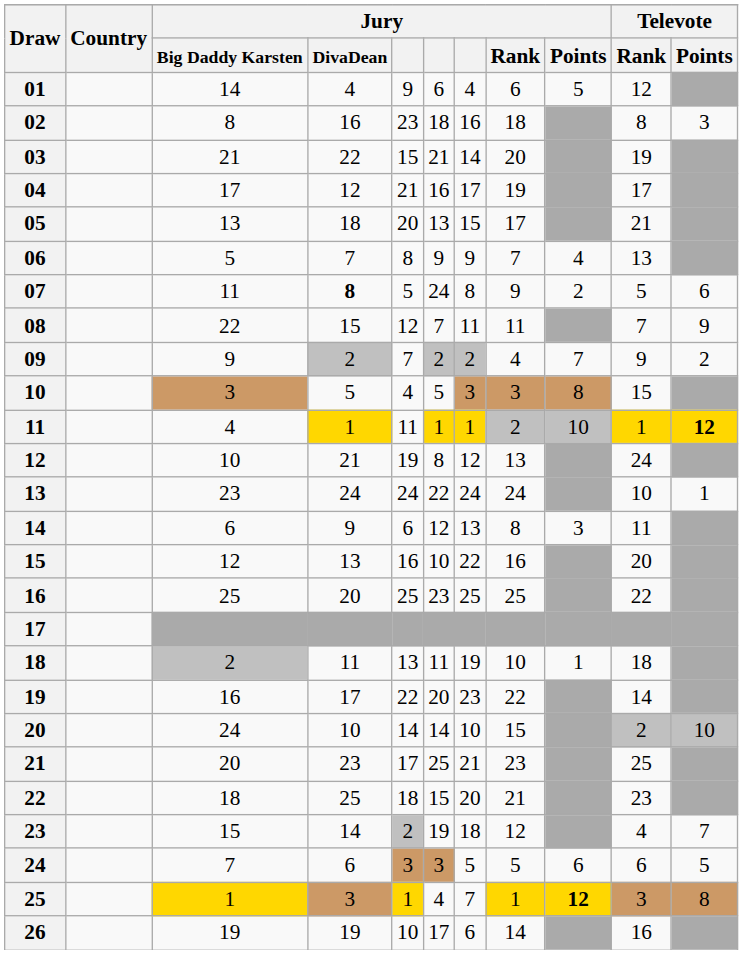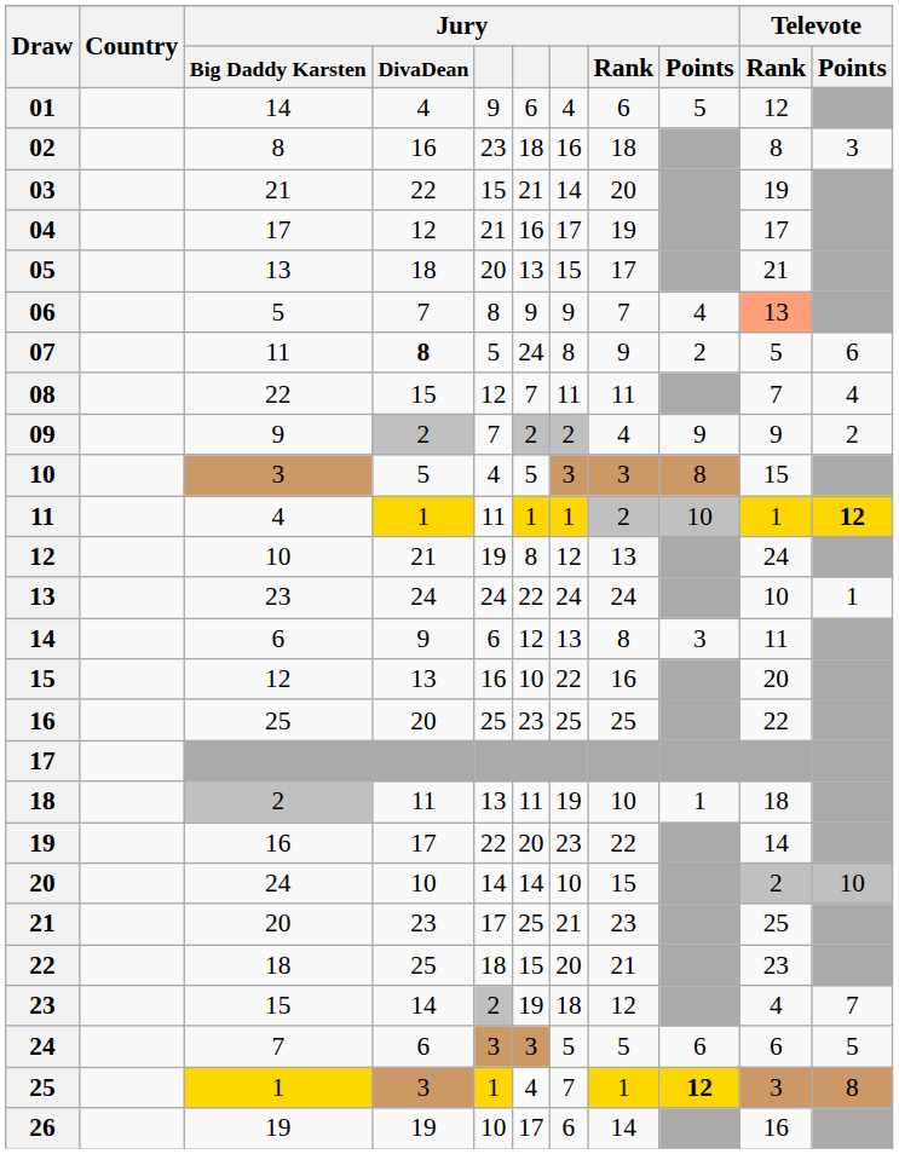 <table class="sortable wikitable collapsible plainrowheaders" style="text-align:center;">
 <tr>
 </tr>
 <tr>
 <th scope="col" rowspan="2">Draw</th>
 <th scope="col" rowspan="2">Country</th>
 <th scope="col" colspan="7">Jury</th>
 <th scope="col" colspan="2">Televote</th>
 </tr>
 <tr>
 <th scope="col"><small>Big Daddy Karsten</small></th>
 <th scope="col"><small>DivaDean</small></th>
 <th scope="col"><small></small></th>
 <th scope="col"><small></small></th>
 <th scope="col"><small></small></th>
 <th scope="col">Rank</th>
 <th scope="col">Points</th>
 <th scope="col">Rank</th>
 <th scope="col">Points</th>
 </tr>
 <tr>
 <th scope="row" style="text-align:center;">01</th>
 <td style="text-align:left;"></td>
 <td>14</td>
 <td>4</td>
 <td>9</td>
 <td>6</td>
 <td>4</td>
 <td>6</td>
 <td>5</td>
 <td>12</td>
 <td style="background:#AAAAAA;"></td>
 </tr>
 <tr>
 <th scope="row" style="text-align:center;">02</th>
 <td style="text-align:left;"></td>
 <td>8</td>
 <td>16</td>
 <td>23</td>
 <td>18</td>
 <td>16</td>
 <td>18</td>
 <td style="background:#AAAAAA;"></td>
 <td>8</td>
 <td>3</td>
 </tr>
 <tr>
 <th scope="row" style="text-align:center;">03</th>
 <td style="text-align:left;"></td>
 <td>21</td>
 <td>22</td>
 <td>15</td>
 <td>21</td>
 <td>14</td>
 <td>20</td>
 <td style="background:#AAAAAA;"></td>
 <td>19</td>
 <td style="background:#AAAAAA;"></td>
 </tr>
 <tr>
 <th scope="row" style="text-align:center;">04</th>
 <td style="text-align:left;"></td>
 <td>17</td>
 <td>12</td>
 <td>21</td>
 <td>16</td>
 <td>17</td>
 <td>19</td>
 <td style="background:#AAAAAA;"></td>
 <td>17</td>
 <td style="background:#AAAAAA;"></td>
 </tr>
 <tr>
 <th scope="row" style="text-align:center;">05</th>
 <td style="text-align:left;"></td>
 <td>13</td>
 <td>18</td>
 <td>20</td>
 <td>13</td>
 <td>15</td>
 <td>17</td>
 <td style="background:#AAAAAA;"></td>
 <td>21</td>
 <td style="background:#AAAAAA;"></td>
 </tr>
 <tr>
 <th scope="row" style="text-align:center;">06</th>
 <td style="text-align:left;"></td>
 <td>5</td>
 <td>7</td>
 <td>8</td>
 <td>9</td>
 <td>9</td>
 <td>7</td>
 <td>4</td>
-<td>13</td>
+<td style="background: lightsalmon;">13</td>
 <td style="background:#AAAAAA;"></td>
 </tr>
 <tr>
 <th scope="row" style="text-align:center;">07</th>
 <td style="text-align:left;"></td>
 <td>11</td>
 <td><strong>8</strong></td>
 <td>5</td>
 <td>24</td>
 <td>8</td>
 <td>9</td>
 <td>2</td>
 <td>5</td>
 <td>6</td>
 </tr>
 <tr>
 <th scope="row" style="text-align:center;">08</th>
 <td style="text-align:left;"></td>
 <td>22</td>
 <td>15</td>
 <td>12</td>
 <td>7</td>
 <td>11</td>
 <td>11</td>
 <td style="background:#AAAAAA;"></td>
 <td>7</td>
-<td>9</td>
+<td>4</td>
 </tr>
 <tr>
 <th scope="row" style="text-align:center;">09</th>
 <td style="text-align:left;"></td>
 <td>9</td>
 <td style="background:silver;">2</td>
 <td>7</td>
 <td style="background:silver;">2</td>
 <td style="background:silver;">2</td>
 <td>4</td>
-<td>7</td>
+<td>9</td>
 <td>9</td>
 <td>2</td>
 </tr>
 <tr>
 <th scope="row" style="text-align:center;">10</th>
 <td style="text-align:left;"></td>
 <td style="background:#CC9966;">3</td>
 <td>5</td>
 <td>4</td>
 <td>5</td>
 <td style="background:#CC9966;">3</td>
 <td style="background:#CC9966;">3</td>
 <td style="background:#CC9966;">8</td>
 <td>15</td>
 <td style="background:#AAAAAA;"></td>
 </tr>
 <tr>
 <th scope="row" style="text-align:center;">11</th>
 <td style="text-align:left;"></td>
 <td>4</td>
 <td style="background:gold;">1</td>
 <td>11</td>
 <td style="background:gold;">1</td>
 <td style="background:gold;">1</td>
 <td style="background:silver;">2</td>
 <td style="background:silver;">10</td>
 <td style="background:gold;">1</td>
 <td style="background:gold;"><strong>12</strong></td>
 </tr>
 <tr>
 <th scope="row" style="text-align:center;">12</th>
 <td style="text-align:left;"></td>
 <td>10</td>
 <td>21</td>
 <td>19</td>
 <td>8</td>
 <td>12</td>
 <td>13</td>
 <td style="background:#AAAAAA;"></td>
 <td>24</td>
 <td style="background:#AAAAAA;"></td>
 </tr>
 <tr>
 <th scope="row" style="text-align:center;">13</th>
 <td style="text-align:left;"></td>
 <td>23</td>
 <td>24</td>
 <td>24</td>
 <td>22</td>
 <td>24</td>
 <td>24</td>
 <td style="background:#AAAAAA;"></td>
 <td>10</td>
 <td>1</td>
 </tr>
 <tr>
 <th scope="row" style="text-align:center;">14</th>
 <td style="text-align:left;"></td>
 <td>6</td>
 <td>9</td>
 <td>6</td>
 <td>12</td>
 <td>13</td>
 <td>8</td>
 <td>3</td>
 <td>11</td>
 <td style="background:#AAAAAA;"></td>
 </tr>
 <tr>
 <th scope="row" style="text-align:center;">15</th>
 <td style="text-align:left;"></td>
 <td>12</td>
 <td>13</td>
 <td>16</td>
 <td>10</td>
 <td>22</td>
 <td>16</td>
 <td style="background:#AAAAAA;"></td>
 <td>20</td>
 <td style="background:#AAAAAA;"></td>
 </tr>
 <tr>
 <th scope="row" style="text-align:center;">16</th>
 <td style="text-align:left;"></td>
 <td>25</td>
 <td>20</td>
 <td>25</td>
 <td>23</td>
 <td>25</td>
 <td>25</td>
 <td style="background:#AAAAAA;"></td>
 <td>22</td>
 <td style="background:#AAAAAA;"></td>
 </tr>
 <tr class="sortbottom">
 <th scope="row" style="text-align:center;">17</th>
 <td style="text-align:left;"></td>
 <td style="background:#AAAAAA;"></td>
 <td style="background:#AAAAAA;"></td>
 <td style="background:#AAAAAA;"></td>
 <td style="background:#AAAAAA;"></td>
 <td style="background:#AAAAAA;"></td>
 <td style="background:#AAAAAA;"></td>
 <td style="background:#AAAAAA;"></td>
 <td style="background:#AAAAAA;"></td>
 <td style="background:#AAAAAA;"></td>
 </tr>
 <tr>
 <th scope="row" style="text-align:center;">18</th>
 <td style="text-align:left;"></td>
 <td style="background:silver;">2</td>
 <td>11</td>
 <td>13</td>
 <td>11</td>
 <td>19</td>
 <td>10</td>
 <td>1</td>
 <td>18</td>
 <td style="background:#AAAAAA;"></td>
 </tr>
 <tr>
 <th scope="row" style="text-align:center;">19</th>
 <td style="text-align:left;"></td>
 <td>16</td>
 <td>17</td>
 <td>22</td>
 <td>20</td>
 <td>23</td>
 <td>22</td>
 <td style="background:#AAAAAA;"></td>
 <td>14</td>
 <td style="background:#AAAAAA;"></td>
 </tr>
 <tr>
 <th scope="row" style="text-align:center;">20</th>
 <td style="text-align:left;"></td>
 <td>24</td>
 <td>10</td>
 <td>14</td>
 <td>14</td>
 <td>10</td>
 <td>15</td>
 <td style="background:#AAAAAA;"></td>
 <td style="background:silver;">2</td>
 <td style="background:silver;">10</td>
 </tr>
 <tr>
 <th scope="row" style="text-align:center;">21</th>
 <td style="text-align:left;"></td>
 <td>20</td>
 <td>23</td>
 <td>17</td>
 <td>25</td>
 <td>21</td>
 <td>23</td>
 <td style="background:#AAAAAA;"></td>
 <td>25</td>
 <td style="background:#AAAAAA;"></td>
 </tr>
 <tr>
 <th scope="row" style="text-align:center;">22</th>
 <td style="text-align:left;"></td>
 <td>18</td>
 <td>25</td>
 <td>18</td>
 <td>15</td>
 <td>20</td>
 <td>21</td>
 <td style="background:#AAAAAA;"></td>
 <td>23</td>
 <td style="background:#AAAAAA;"></td>
 </tr>
 <tr>
 <th scope="row" style="text-align:center;">23</th>
 <td style="text-align:left;"></td>
 <td>15</td>
 <td>14</td>
 <td style="background:silver;">2</td>
 <td>19</td>
 <td>18</td>
 <td>12</td>
 <td style="background:#AAAAAA;"></td>
 <td>4</td>
 <td>7</td>
 </tr>
 <tr>
 <th scope="row" style="text-align:center;">24</th>
 <td style="text-align:left;"></td>
 <td>7</td>
 <td>6</td>
 <td style="background:#CC9966;">3</td>
 <td style="background:#CC9966;">3</td>
 <td>5</td>
 <td>5</td>
 <td>6</td>
 <td>6</td>
 <td>5</td>
 </tr>
 <tr>
 <th scope="row" style="text-align:center;">25</th>
 <td style="text-align:left;"></td>
 <td style="background:gold;">1</td>
 <td style="background:#CC9966;">3</td>
 <td style="background:gold;">1</td>
 <td>4</td>
 <td>7</td>
 <td style="background:gold;">1</td>
 <td style="background:gold;"><strong>12</strong></td>
 <td style="background:#CC9966;">3</td>
 <td style="background:#CC9966;">8</td>
 </tr>
 <tr>
 <th scope="row" style="text-align:center;">26</th>
 <td style="text-align:left;"></td>
 <td>19</td>
 <td>19</td>
 <td>10</td>
 <td>17</td>
 <td>6</td>
 <td>14</td>
 <td style="background:#AAAAAA;"></td>
 <td>16</td>
 <td style="background:#AAAAAA;"></td>
 </tr>
 </table>
